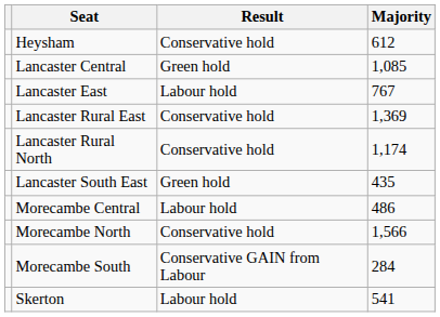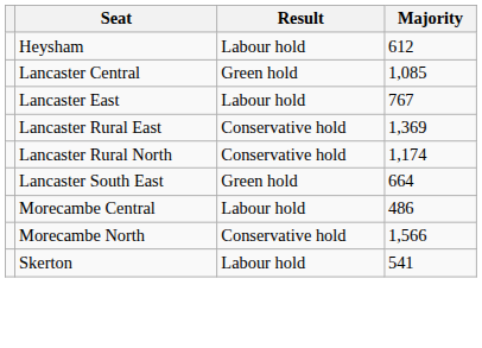 <table class="wikitable" style="right; width:50%">
 <tr>
 <th></th>
 <th>Seat</th>
 <th>Result</th>
 <th>Majority</th>
 </tr>
 <tr>
 <td></td>
 <td>Heysham</td>
-<td>Conservative hold</td>
+<td>Labour hold</td>
 <td>612</td>
 </tr>
 <tr>
 <td></td>
 <td>Lancaster Central</td>
 <td>Green hold</td>
 <td>1,085</td>
 </tr>
 <tr>
 <td></td>
 <td>Lancaster East</td>
 <td>Labour hold</td>
 <td>767</td>
 </tr>
 <tr>
 <td></td>
 <td>Lancaster Rural East</td>
 <td>Conservative hold</td>
 <td>1,369</td>
 </tr>
 <tr>
 <td></td>
 <td>Lancaster Rural North</td>
 <td>Conservative hold</td>
 <td>1,174</td>
 </tr>
 <tr>
 <td></td>
 <td>Lancaster South East</td>
 <td>Green hold</td>
-<td>435</td>
+<td>664</td>
 </tr>
 <tr>
 <td></td>
 <td>Morecambe Central</td>
 <td>Labour hold</td>
 <td>486</td>
 </tr>
 <tr>
 <td></td>
 <td>Morecambe North</td>
 <td>Conservative hold</td>
 <td>1,566</td>
 </tr>
 <tr>
 <td></td>
-<td>Morecambe South</td>
-<td>Conservative GAIN from Labour</td>
-<td>284</td>
-</tr>
-<tr>
-<td></td>
 <td>Skerton</td>
 <td>Labour hold</td>
 <td>541</td>
 </tr>
 </table>
